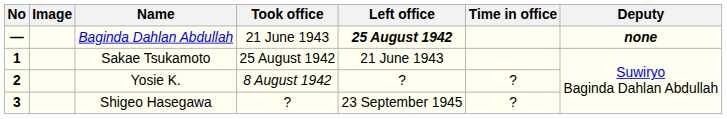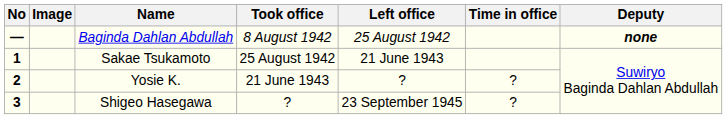 <table class="wikitable" style="text-align: center; background:#ffffef; float:center">
 <tr>
 <th>No</th>
 <th>Image</th>
 <th>Name</th>
 <th>Took office</th>
 <th>Left office</th>
 <th>Time in office</th>
 <th>Deputy</th>
 </tr>
 <tr>
 <td><strong><em>—</em></strong></td>
 <td></td>
 <td><em><a href='#'>Baginda Dahlan Abdullah</a></em></td>
-<td>21 June 1943</td>
-<td><strong><em>25 August 1942</em></strong></td>
+<td><em>8 August 1942</em></td>
+<td><em>25 August 1942</em></td>
 <td><em></em></td>
 <td><strong><em>none</em></strong></td>
 </tr>
 <tr>
 <td><strong>1</strong></td>
 <td></td>
 <td>Sakae Tsukamoto</td>
 <td>25 August 1942</td>
 <td>21 June 1943</td>
 <td></td>
 <td rowspan="3"><a href='#'>Suwiryo</a><br>Baginda Dahlan Abdullah</td>
 </tr>
 <tr>
 <td><strong>2</strong></td>
 <td></td>
 <td>Yosie K.</td>
-<td><em>8 August 1942</em></td>
+<td>21 June 1943</td>
 <td>?</td>
 <td>?</td>
 </tr>
 <tr>
 <td><strong>3</strong></td>
 <td></td>
 <td>Shigeo Hasegawa</td>
 <td>?</td>
 <td>23 September 1945</td>
 <td>?</td>
 </tr>
 </table>
